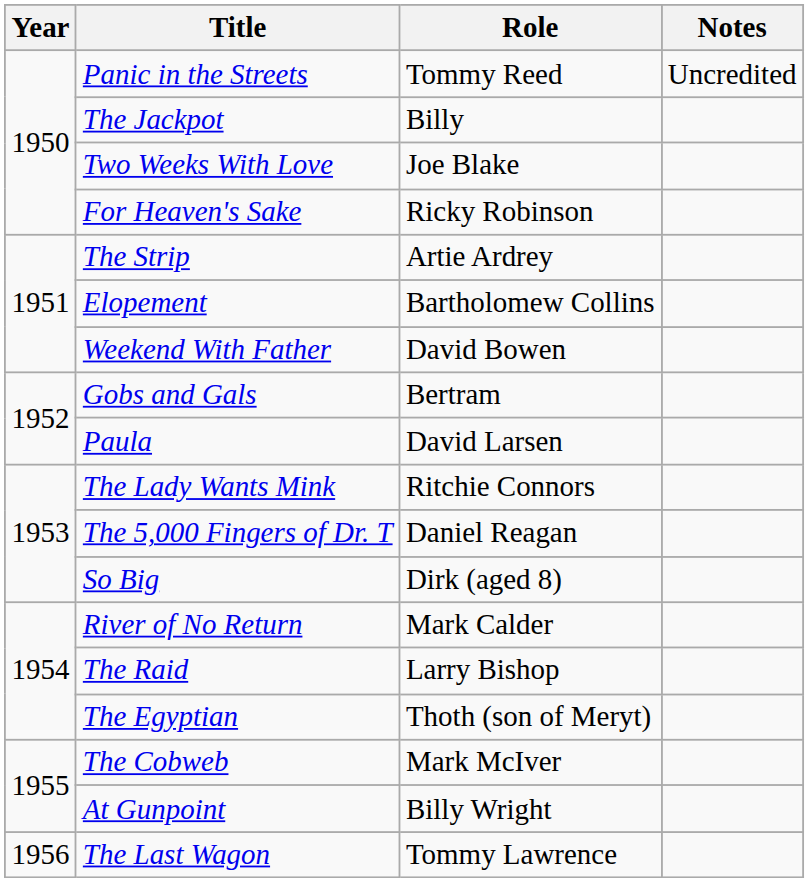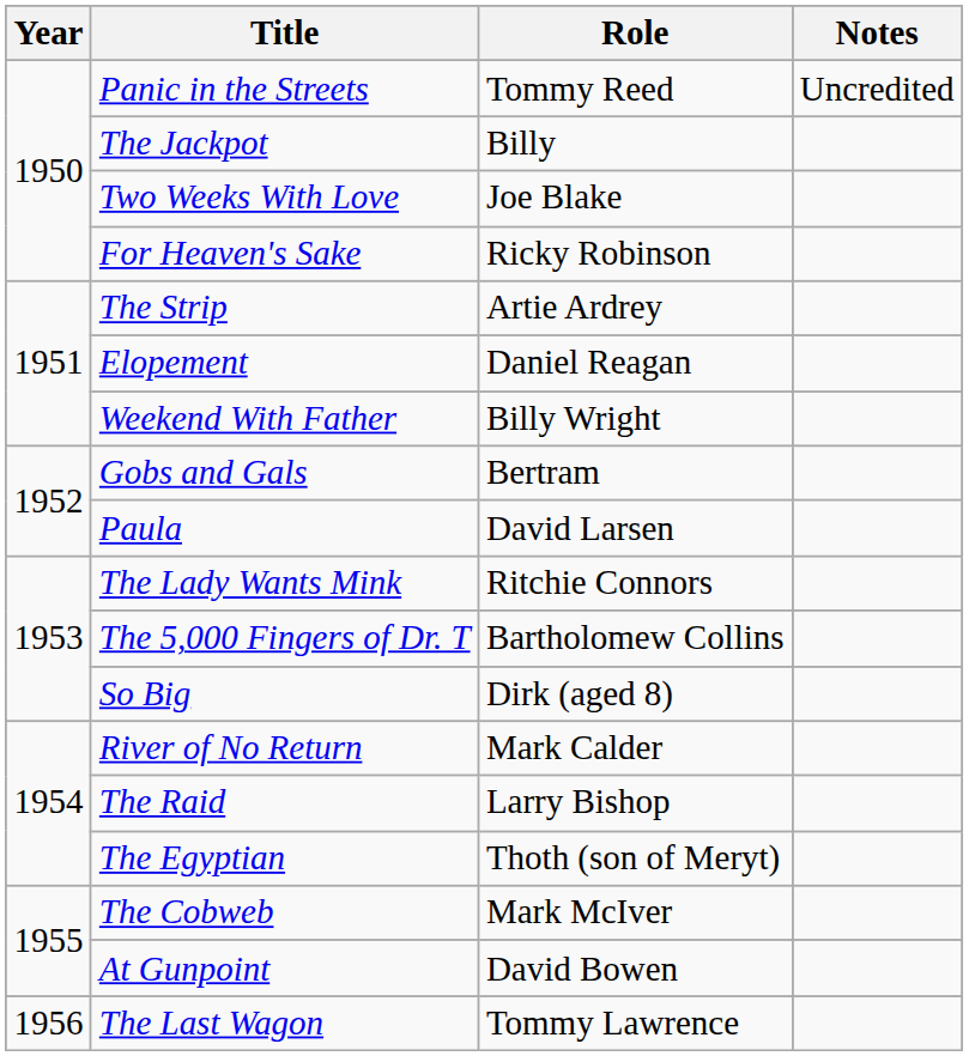 <table class="wikitable">
 <tr>
 <th>Year</th>
 <th>Title</th>
 <th>Role</th>
 <th>Notes</th>
 </tr>
 <tr>
 <td rowspan=4>1950</td>
 <td><em><a href='#'>Panic in the Streets</a></em></td>
 <td>Tommy Reed</td>
 <td>Uncredited</td>
 </tr>
 <tr>
 <td><em><a href='#'>The Jackpot</a></em></td>
 <td>Billy</td>
 <td></td>
 </tr>
 <tr>
 <td><em><a href='#'>Two Weeks With Love</a></em></td>
 <td>Joe Blake</td>
 <td></td>
 </tr>
 <tr>
 <td><em><a href='#'>For Heaven's Sake</a></em></td>
 <td>Ricky Robinson</td>
 <td></td>
 </tr>
 <tr>
 <td rowspan=3>1951</td>
 <td><em><a href='#'>The Strip</a></em></td>
 <td>Artie Ardrey</td>
 <td></td>
 </tr>
 <tr>
 <td><em><a href='#'>Elopement</a></em></td>
-<td>Bartholomew Collins</td>
+<td>Daniel Reagan</td>
 <td></td>
 </tr>
 <tr>
 <td><em><a href='#'>Weekend With Father</a></em></td>
-<td>David Bowen</td>
+<td>Billy Wright</td>
 <td></td>
 </tr>
 <tr>
 <td rowspan=2>1952</td>
 <td><em><a href='#'>Gobs and Gals</a></em></td>
 <td>Bertram</td>
 <td></td>
 </tr>
 <tr>
 <td><em><a href='#'>Paula</a></em></td>
 <td>David Larsen</td>
 <td></td>
 </tr>
 <tr>
 <td rowspan=3>1953</td>
 <td><em><a href='#'>The Lady Wants Mink</a></em></td>
 <td>Ritchie Connors</td>
 <td></td>
 </tr>
 <tr>
 <td><em><a href='#'>The 5,000 Fingers of Dr. T</a></em></td>
-<td>Daniel Reagan</td>
+<td>Bartholomew Collins</td>
 <td></td>
 </tr>
 <tr>
 <td><em><a href='#'>So Big</a></em></td>
 <td>Dirk (aged 8)</td>
 <td></td>
 </tr>
 <tr>
 <td rowspan=3>1954</td>
 <td><em><a href='#'>River of No Return</a></em></td>
 <td>Mark Calder</td>
 <td></td>
 </tr>
 <tr>
 <td><em><a href='#'>The Raid</a></em></td>
 <td>Larry Bishop</td>
 <td></td>
 </tr>
 <tr>
 <td><em><a href='#'>The Egyptian</a></em></td>
 <td>Thoth (son of Meryt)</td>
 <td></td>
 </tr>
 <tr>
 <td rowspan=2>1955</td>
 <td><em><a href='#'>The Cobweb</a></em></td>
 <td>Mark McIver</td>
 <td></td>
 </tr>
 <tr>
 <td><em><a href='#'>At Gunpoint</a></em></td>
-<td>Billy Wright</td>
+<td>David Bowen</td>
 <td></td>
 </tr>
 <tr>
 <td>1956</td>
 <td><em><a href='#'>The Last Wagon</a></em></td>
 <td>Tommy Lawrence</td>
 <td></td>
 </tr>
 </table>
